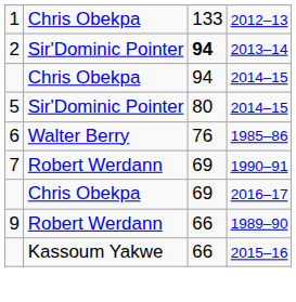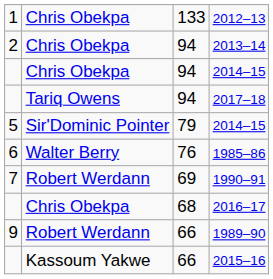 <table class="wikitable">
 <tr>
 </tr>
 <tr>
 <td>1</td>
 <td><a href='#'>Chris Obekpa</a></td>
 <td>133</td>
 <td style="font-size:80%;"><a href='#'>2012–13</a></td>
 </tr>
 <tr>
 <td>2</td>
-<td><a href='#'>Sir'Dominic Pointer</a></td>
-<td><strong>94</strong></td>
+<td><a href='#'>Chris Obekpa</a></td>
+<td>94</td>
 <td style="font-size:80%;"><a href='#'>2013–14</a></td>
 </tr>
 <tr>
 <td></td>
 <td><a href='#'>Chris Obekpa</a></td>
 <td>94</td>
 <td style="font-size:80%;"><a href='#'>2014–15</a></td>
 </tr>
 <tr>
+<td></td>
+<td><a href='#'>Tariq Owens</a></td>
+<td>94</td>
+<td style="font-size:80%;"><a href='#'>2017–18</a></td>
+</tr>
+<tr>
 <td>5</td>
 <td><a href='#'>Sir'Dominic Pointer</a></td>
-<td>80</td>
+<td>79</td>
 <td style="font-size:80%;"><a href='#'>2014–15</a></td>
 </tr>
 <tr>
 <td>6</td>
 <td><a href='#'>Walter Berry</a></td>
 <td>76</td>
 <td style="font-size:80%;"><a href='#'>1985–86</a></td>
 </tr>
 <tr>
 <td>7</td>
 <td><a href='#'>Robert Werdann</a></td>
 <td>69</td>
 <td style="font-size:80%;"><a href='#'>1990–91</a></td>
 </tr>
 <tr>
 <td></td>
 <td><a href='#'>Chris Obekpa</a></td>
-<td>69</td>
+<td>68</td>
 <td style="font-size:80%;"><a href='#'>2016–17</a></td>
 </tr>
 <tr>
 <td>9</td>
 <td><a href='#'>Robert Werdann</a></td>
 <td>66</td>
 <td style="font-size:80%;"><a href='#'>1989–90</a></td>
 </tr>
 <tr>
 <td></td>
 <td>Kassoum Yakwe</td>
 <td>66</td>
 <td style="font-size:80%;"><a href='#'>2015–16</a></td>
 </tr>
 </table>
